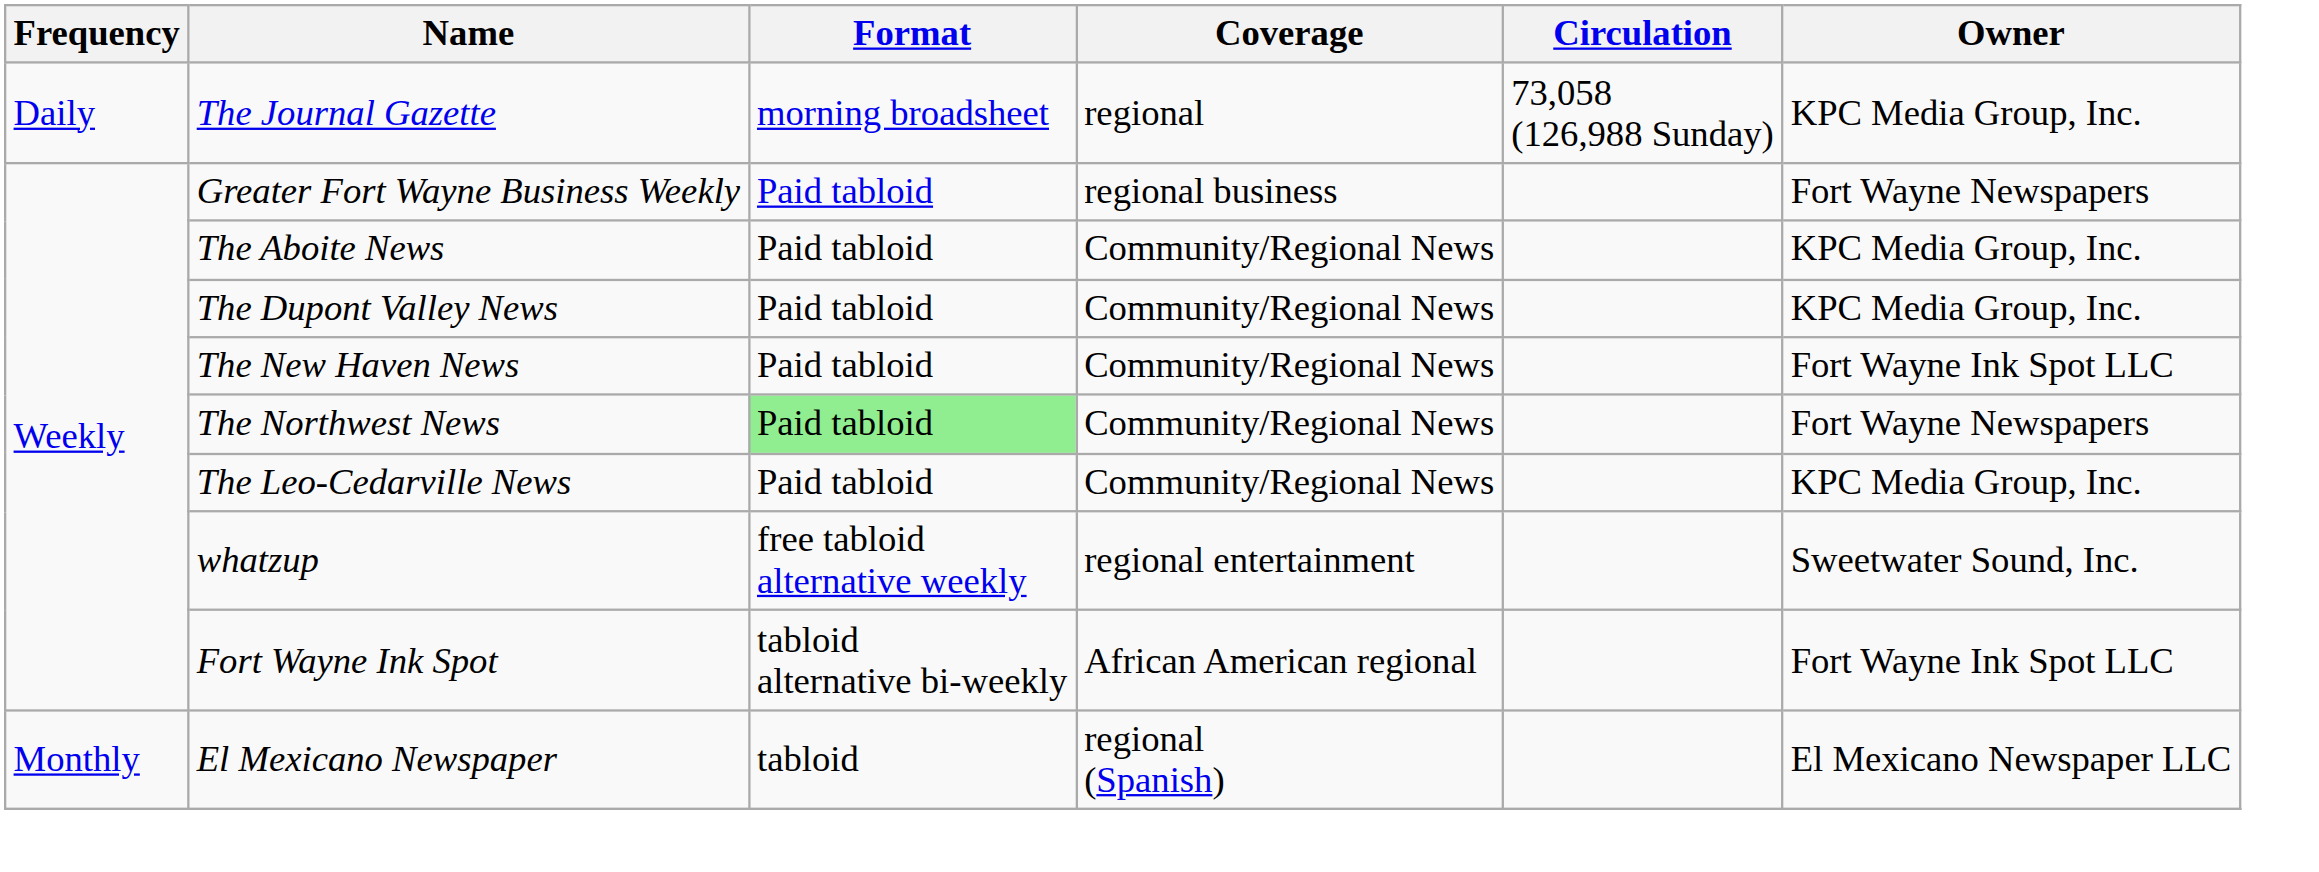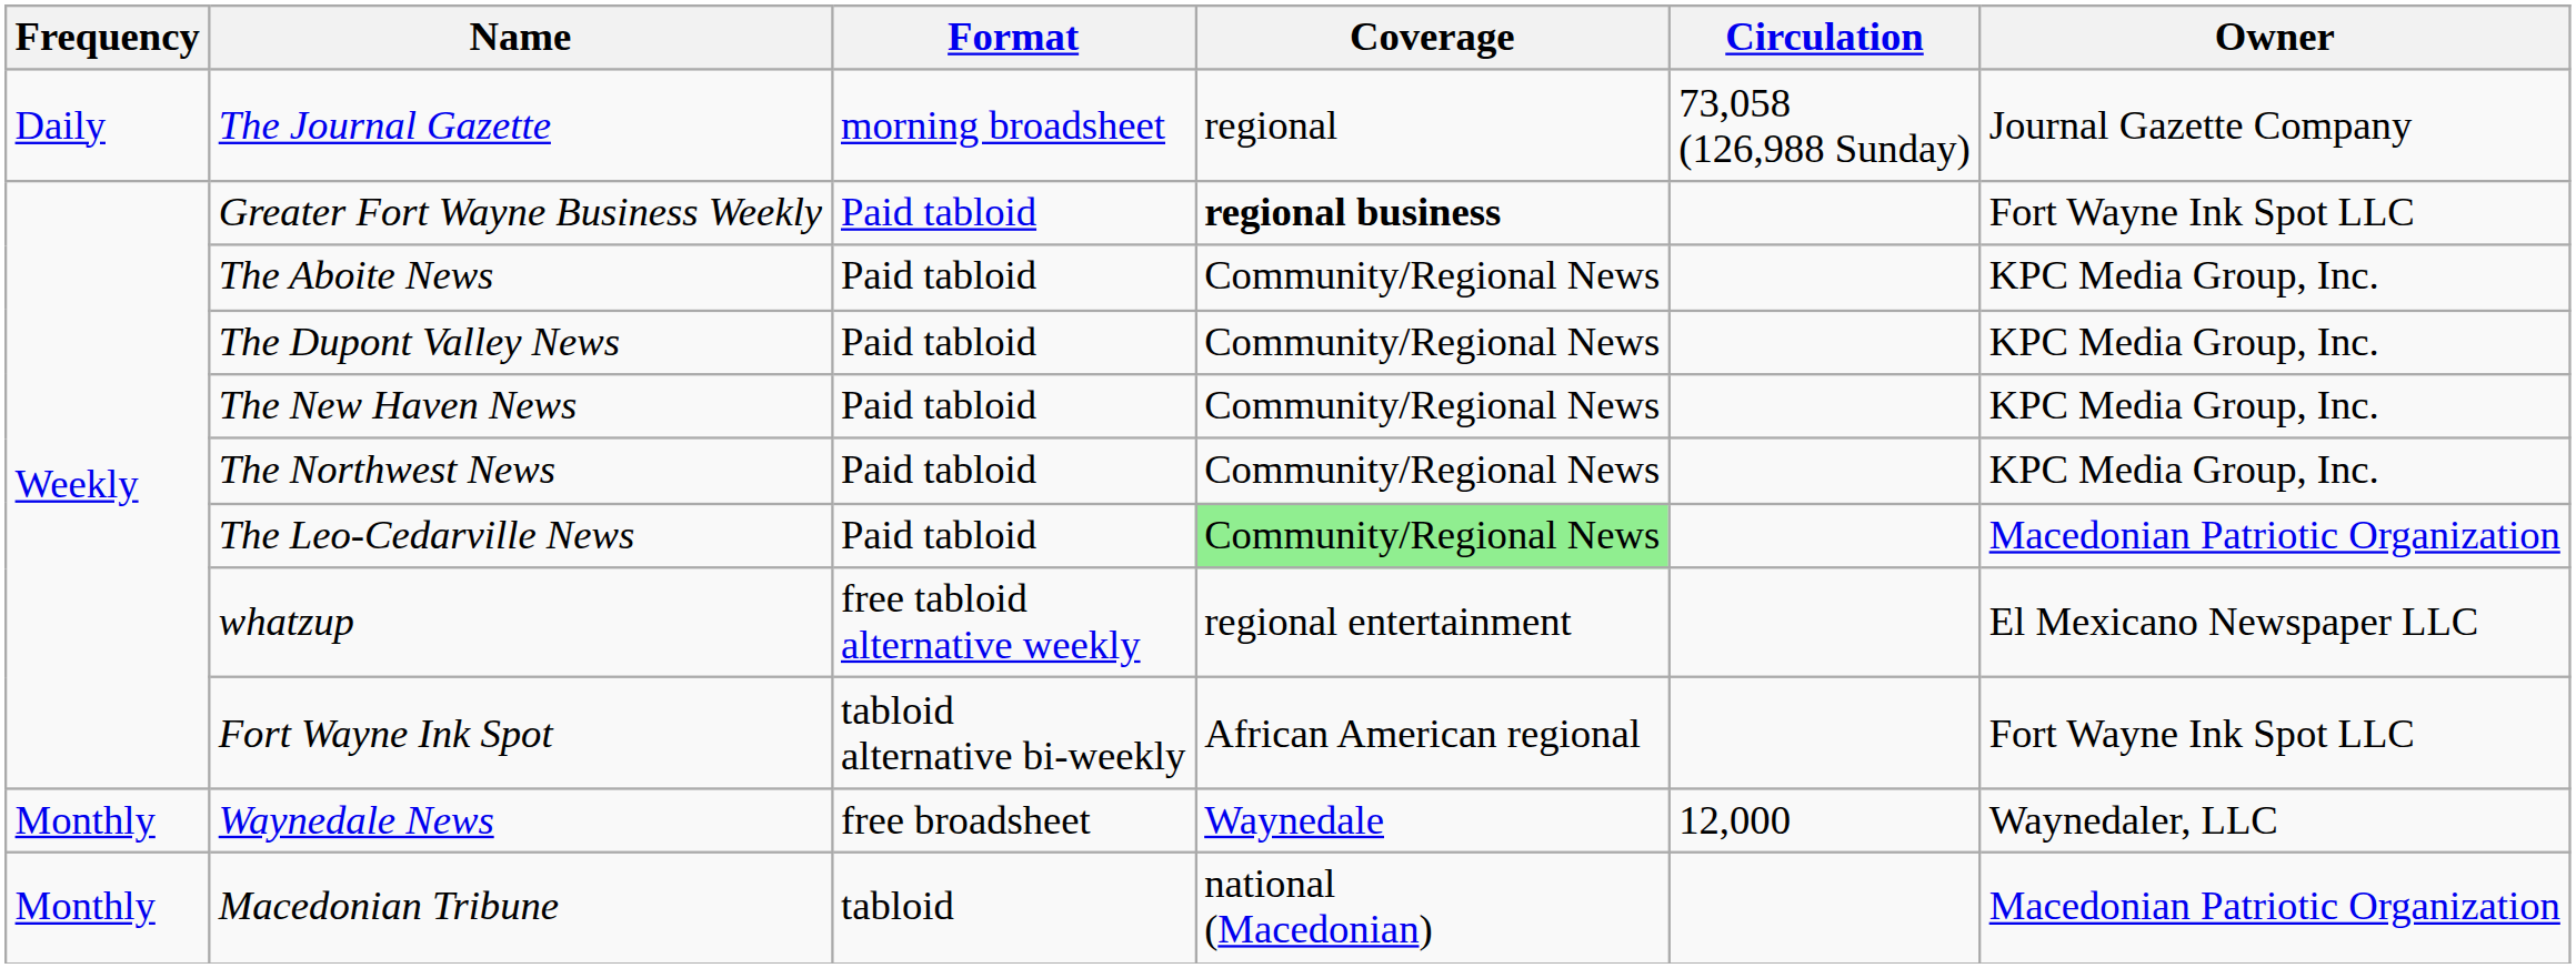 <table class="wikitable">
 <tr>
 <th>Frequency</th>
 <th>Name</th>
 <th><a href='#'>Format</a></th>
 <th>Coverage</th>
 <th><a href='#'>Circulation</a></th>
 <th>Owner</th>
 </tr>
 <tr>
 <td rowspan="1"><a href='#'>Daily</a></td>
 <td><em><a href='#'>The Journal Gazette</a></em></td>
 <td><a href='#'>morning broadsheet</a></td>
 <td>regional</td>
 <td>73,058<br>(126,988  Sunday)</td>
-<td>KPC Media Group, Inc.</td>
+<td>Journal Gazette Company</td>
 </tr>
 <tr>
 <td rowspan="8"><a href='#'>Weekly</a></td>
 <td><em>Greater Fort Wayne Business Weekly</em><br></td>
 <td><a href='#'>Paid tabloid</a></td>
-<td>regional business</td>
+<td><strong>regional business</strong></td>
 <td></td>
-<td>Fort Wayne Newspapers</td>
+<td>Fort Wayne Ink Spot LLC</td>
 </tr>
 <tr>
 <td><em>The Aboite News</em></td>
 <td>Paid tabloid</td>
 <td>Community/Regional News</td>
 <td></td>
 <td>KPC Media Group, Inc.</td>
 </tr>
 <tr>
 <td><em>The Dupont Valley News</em></td>
 <td>Paid tabloid</td>
 <td>Community/Regional News</td>
 <td></td>
 <td>KPC Media Group, Inc.</td>
 </tr>
 <tr>
 <td><em>The New Haven News</em></td>
 <td>Paid tabloid</td>
 <td>Community/Regional News</td>
 <td></td>
-<td>Fort Wayne Ink Spot LLC</td>
+<td>KPC Media Group, Inc.</td>
 </tr>
 <tr>
 <td><em>The Northwest News</em></td>
-<td style="background: lightgreen;">Paid tabloid</td>
-<td>Community/Regional News</td>
-<td></td>
-<td>Fort Wayne Newspapers</td>
-</tr>
-<tr>
-<td><em>The Leo-Cedarville News</em></td>
 <td>Paid tabloid</td>
 <td>Community/Regional News</td>
 <td></td>
 <td>KPC Media Group, Inc.</td>
 </tr>
 <tr>
+<td><em>The Leo-Cedarville News</em></td>
+<td>Paid tabloid</td>
+<td style="background: lightgreen;">Community/Regional News</td>
+<td></td>
+<td><a href='#'>Macedonian Patriotic Organization</a></td>
+</tr>
+<tr>
 <td><em>whatzup</em></td>
 <td>free tabloid<br><a href='#'>alternative weekly</a></td>
 <td>regional entertainment</td>
 <td></td>
-<td>Sweetwater Sound, Inc.</td>
+<td>El Mexicano Newspaper LLC</td>
 </tr>
 <tr>
 <td><em>Fort Wayne Ink Spot</em></td>
 <td>tabloid<br>alternative bi-weekly</td>
 <td>African American regional</td>
 <td></td>
 <td>Fort Wayne Ink Spot LLC</td>
 </tr>
 <tr>
 <td><a href='#'>Monthly</a></td>
-<td><em>El Mexicano Newspaper</em></td>
+<td><em><a href='#'>Waynedale News</a></em></td>
+<td>free broadsheet</td>
+<td><a href='#'>Waynedale</a></td>
+<td>12,000</td>
+<td>Waynedaler, LLC</td>
+</tr>
+<tr>
+<td><a href='#'>Monthly</a></td>
+<td><em>Macedonian Tribune</em></td>
 <td>tabloid</td>
-<td>regional<br>(<a href='#'>Spanish</a>)</td>
+<td>national<br>(<a href='#'>Macedonian</a>)</td>
 <td></td>
-<td>El Mexicano Newspaper LLC</td>
+<td><a href='#'>Macedonian Patriotic Organization</a></td>
 </tr>
 <tr>
 </tr>
 </table>
